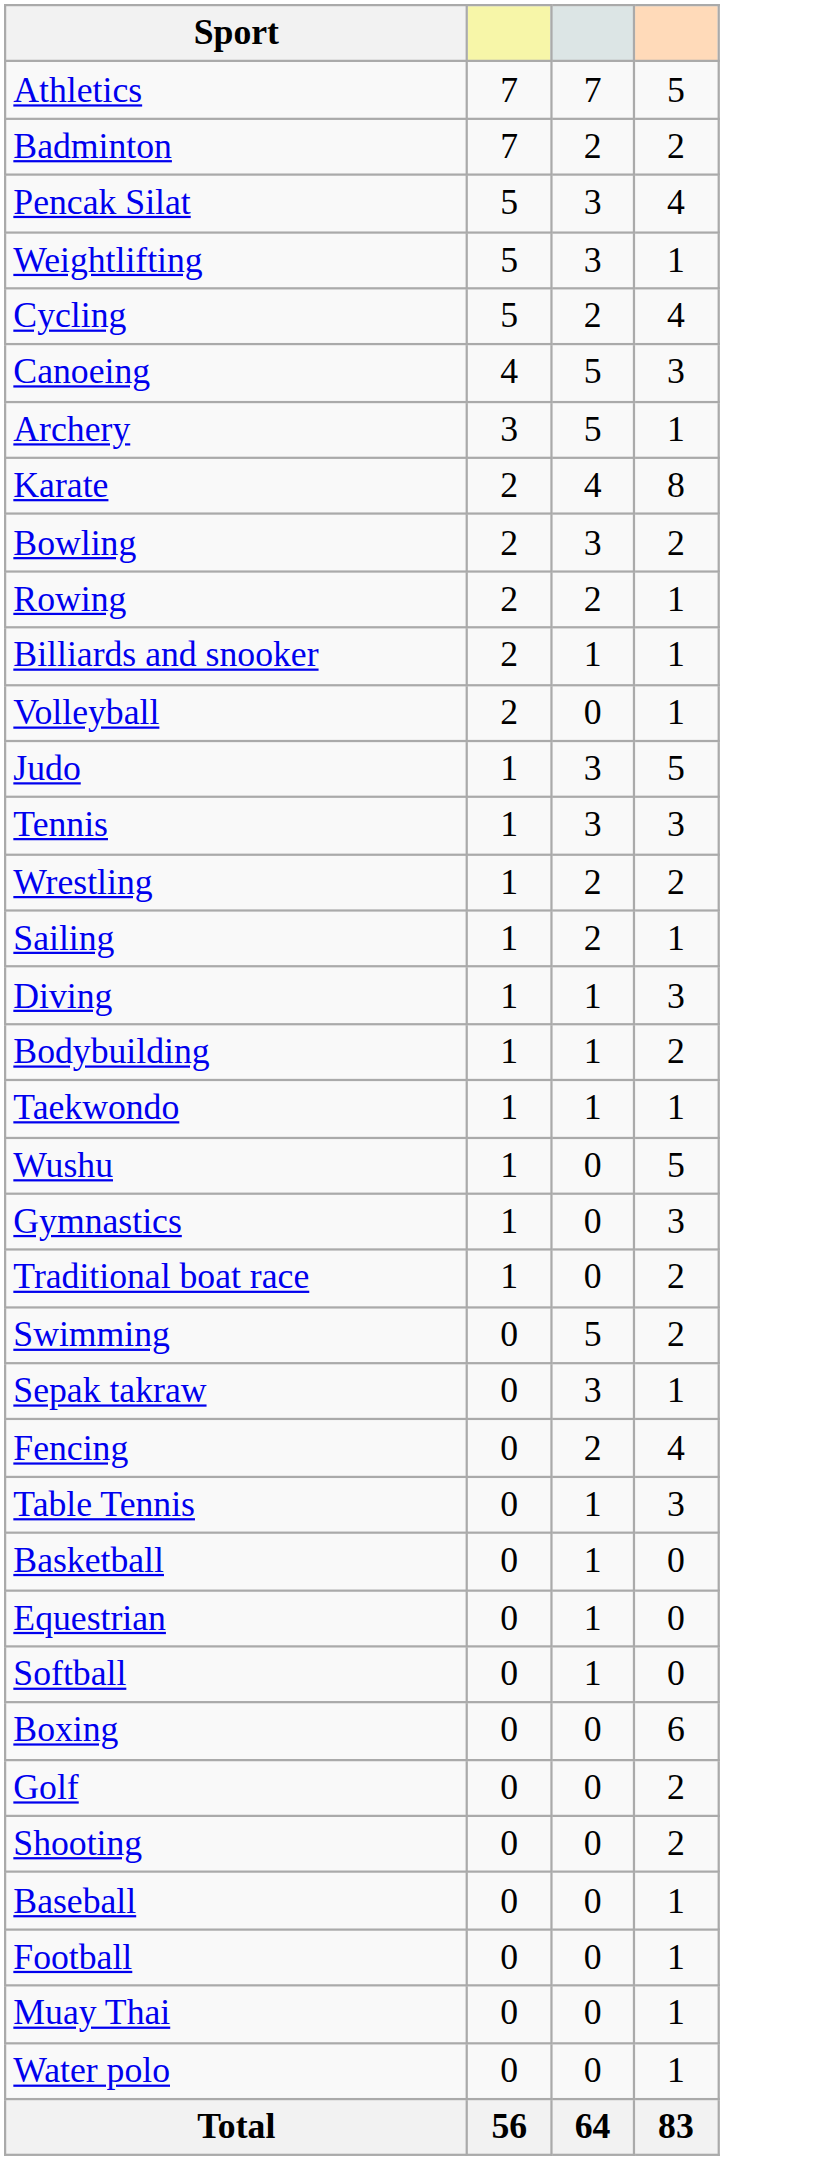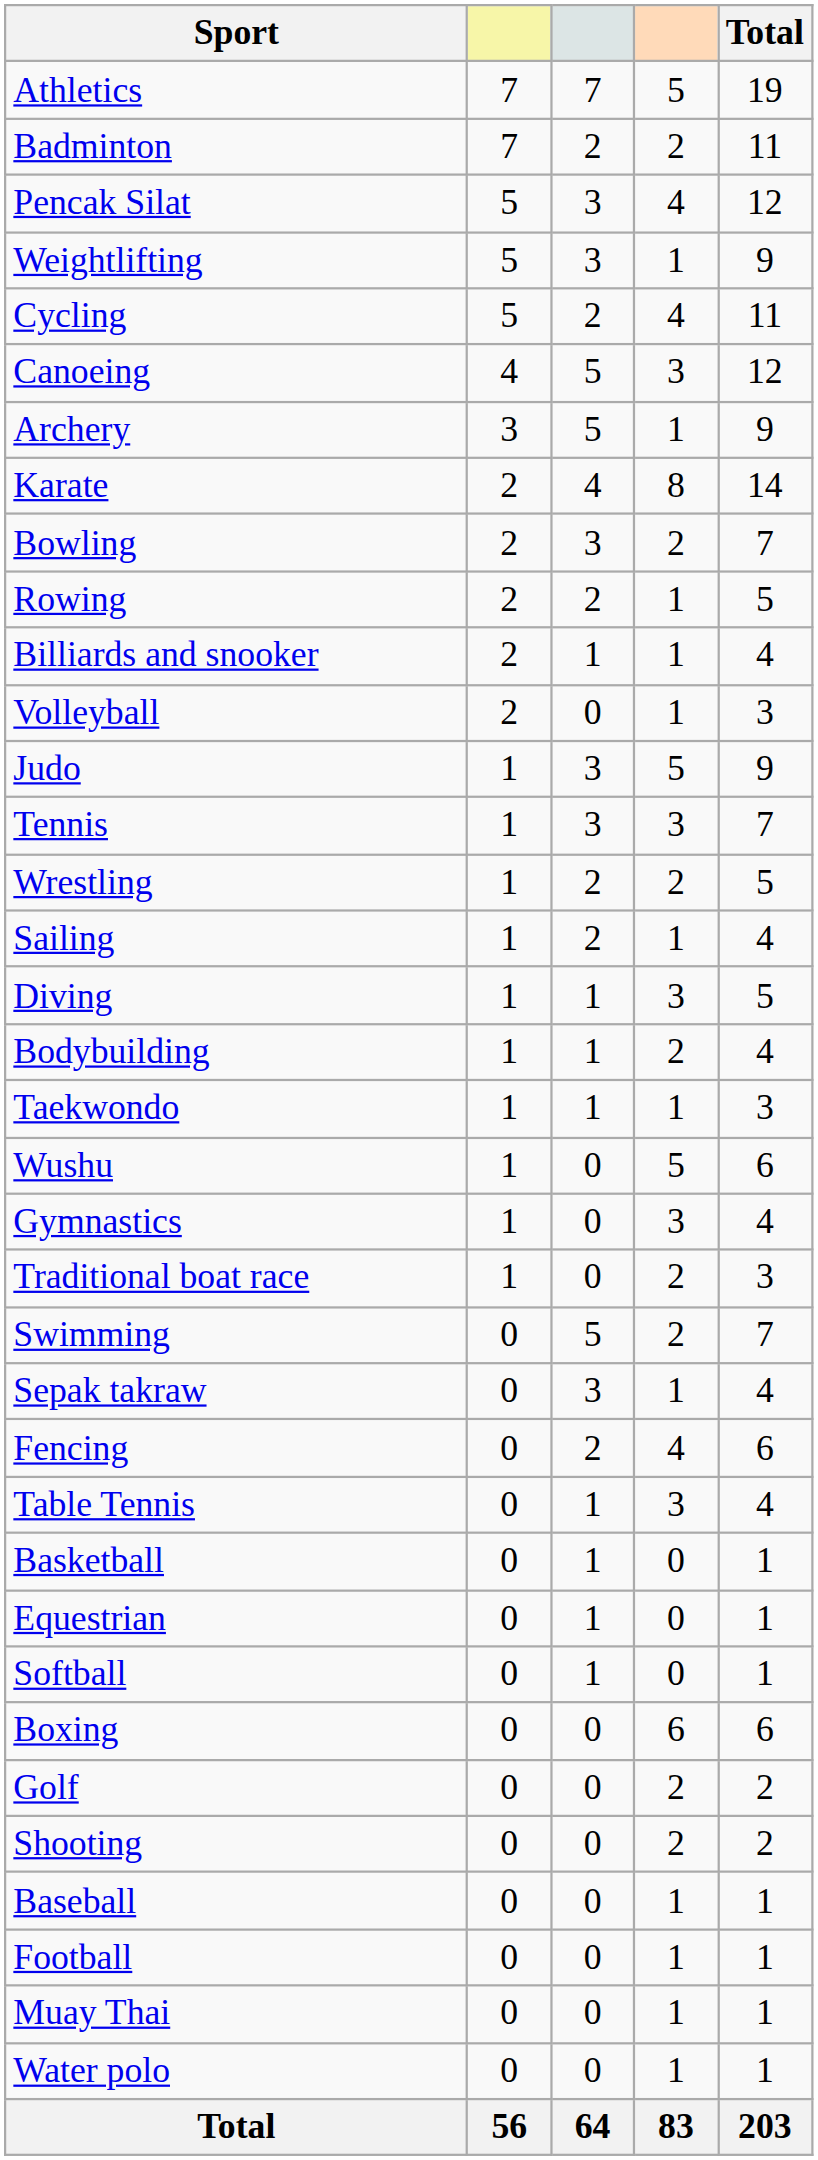 <table class="wikitable sortable" style="text-align:center;">
 <tr>
 <th width=200>Sport</th>
 <th scope="col" width=30 style="background:#F7F6A8;"></th>
 <th scope="col" width=30 style="background:#DCE5E5;"></th>
 <th scope="col" width=30 style="background:#FFDAB9;"></th>
+<th width=30>Total</th>
 </tr>
 <tr>
 <td align=left><a href='#'>Athletics</a></td>
 <td>7</td>
 <td>7</td>
 <td>5</td>
+<td>19</td>
 </tr>
 <tr>
 <td align=left><a href='#'>Badminton</a></td>
 <td>7</td>
 <td>2</td>
 <td>2</td>
+<td>11</td>
 </tr>
 <tr>
 <td align=left><a href='#'>Pencak Silat</a></td>
 <td>5</td>
 <td>3</td>
 <td>4</td>
+<td>12</td>
 </tr>
 <tr>
 <td align=left><a href='#'>Weightlifting</a></td>
 <td>5</td>
 <td>3</td>
 <td>1</td>
+<td>9</td>
 </tr>
 <tr>
 <td align=left><a href='#'>Cycling</a></td>
 <td>5</td>
 <td>2</td>
 <td>4</td>
+<td>11</td>
 </tr>
 <tr>
 <td align=left><a href='#'>Canoeing</a></td>
 <td>4</td>
 <td>5</td>
 <td>3</td>
+<td>12</td>
 </tr>
 <tr>
 <td align=left><a href='#'>Archery</a></td>
 <td>3</td>
 <td>5</td>
 <td>1</td>
+<td>9</td>
 </tr>
 <tr>
 <td align=left><a href='#'>Karate</a></td>
 <td>2</td>
 <td>4</td>
 <td>8</td>
+<td>14</td>
 </tr>
 <tr>
 <td align=left><a href='#'>Bowling</a></td>
 <td>2</td>
 <td>3</td>
 <td>2</td>
+<td>7</td>
 </tr>
 <tr>
 <td align=left><a href='#'>Rowing</a></td>
 <td>2</td>
 <td>2</td>
 <td>1</td>
+<td>5</td>
 </tr>
 <tr>
 <td align=left><a href='#'>Billiards and snooker</a></td>
 <td>2</td>
 <td>1</td>
 <td>1</td>
+<td>4</td>
 </tr>
 <tr>
 <td align=left><a href='#'>Volleyball</a></td>
 <td>2</td>
 <td>0</td>
 <td>1</td>
+<td>3</td>
 </tr>
 <tr>
 <td align=left><a href='#'>Judo</a></td>
 <td>1</td>
 <td>3</td>
 <td>5</td>
+<td>9</td>
 </tr>
 <tr>
 <td align=left><a href='#'>Tennis</a></td>
 <td>1</td>
 <td>3</td>
 <td>3</td>
+<td>7</td>
 </tr>
 <tr>
 <td align=left><a href='#'>Wrestling</a></td>
 <td>1</td>
 <td>2</td>
 <td>2</td>
+<td>5</td>
 </tr>
 <tr>
 <td align=left><a href='#'>Sailing</a></td>
 <td>1</td>
 <td>2</td>
 <td>1</td>
+<td>4</td>
 </tr>
 <tr>
 <td align=left><a href='#'>Diving</a></td>
 <td>1</td>
 <td>1</td>
 <td>3</td>
+<td>5</td>
 </tr>
 <tr>
 <td align=left><a href='#'>Bodybuilding</a></td>
 <td>1</td>
 <td>1</td>
 <td>2</td>
+<td>4</td>
 </tr>
 <tr>
 <td align=left><a href='#'>Taekwondo</a></td>
 <td>1</td>
 <td>1</td>
 <td>1</td>
+<td>3</td>
 </tr>
 <tr>
 <td align=left><a href='#'>Wushu</a></td>
 <td>1</td>
 <td>0</td>
 <td>5</td>
+<td>6</td>
 </tr>
 <tr>
 <td align=left><a href='#'>Gymnastics</a></td>
 <td>1</td>
 <td>0</td>
 <td>3</td>
+<td>4</td>
 </tr>
 <tr>
 <td align=left><a href='#'>Traditional boat race</a></td>
 <td>1</td>
 <td>0</td>
 <td>2</td>
+<td>3</td>
 </tr>
 <tr>
 <td align=left><a href='#'>Swimming</a></td>
 <td>0</td>
 <td>5</td>
 <td>2</td>
+<td>7</td>
 </tr>
 <tr>
 <td align=left><a href='#'>Sepak takraw</a></td>
 <td>0</td>
 <td>3</td>
 <td>1</td>
+<td>4</td>
 </tr>
 <tr>
 <td align=left><a href='#'>Fencing</a></td>
 <td>0</td>
 <td>2</td>
 <td>4</td>
+<td>6</td>
 </tr>
 <tr>
 <td align=left><a href='#'>Table Tennis</a></td>
 <td>0</td>
 <td>1</td>
 <td>3</td>
+<td>4</td>
 </tr>
 <tr>
 <td align=left><a href='#'>Basketball</a></td>
 <td>0</td>
 <td>1</td>
 <td>0</td>
+<td>1</td>
 </tr>
 <tr>
 <td align=left><a href='#'>Equestrian</a></td>
 <td>0</td>
 <td>1</td>
 <td>0</td>
+<td>1</td>
 </tr>
 <tr>
 <td align=left><a href='#'>Softball</a></td>
 <td>0</td>
 <td>1</td>
 <td>0</td>
+<td>1</td>
 </tr>
 <tr>
 <td align=left><a href='#'>Boxing</a></td>
 <td>0</td>
 <td>0</td>
+<td>6</td>
 <td>6</td>
 </tr>
 <tr>
 <td align=left><a href='#'>Golf</a></td>
 <td>0</td>
 <td>0</td>
 <td>2</td>
+<td>2</td>
 </tr>
 <tr>
 <td align=left><a href='#'>Shooting</a></td>
 <td>0</td>
 <td>0</td>
+<td>2</td>
 <td>2</td>
 </tr>
 <tr>
 <td align=left><a href='#'>Baseball</a></td>
 <td>0</td>
 <td>0</td>
 <td>1</td>
+<td>1</td>
 </tr>
 <tr>
 <td align=left><a href='#'>Football</a></td>
 <td>0</td>
 <td>0</td>
+<td>1</td>
 <td>1</td>
 </tr>
 <tr>
 <td align=left><a href='#'>Muay Thai</a></td>
 <td>0</td>
 <td>0</td>
 <td>1</td>
+<td>1</td>
 </tr>
 <tr>
 <td align=left><a href='#'>Water polo</a></td>
 <td>0</td>
 <td>0</td>
+<td>1</td>
 <td>1</td>
 </tr>
 <tr>
 <th>Total</th>
 <th>56</th>
 <th>64</th>
 <th>83</th>
+<th>203</th>
 </tr>
 </table>
